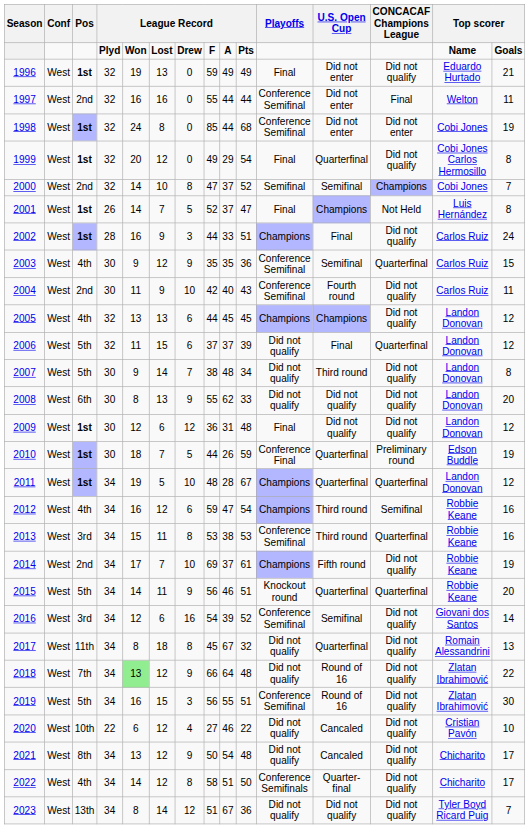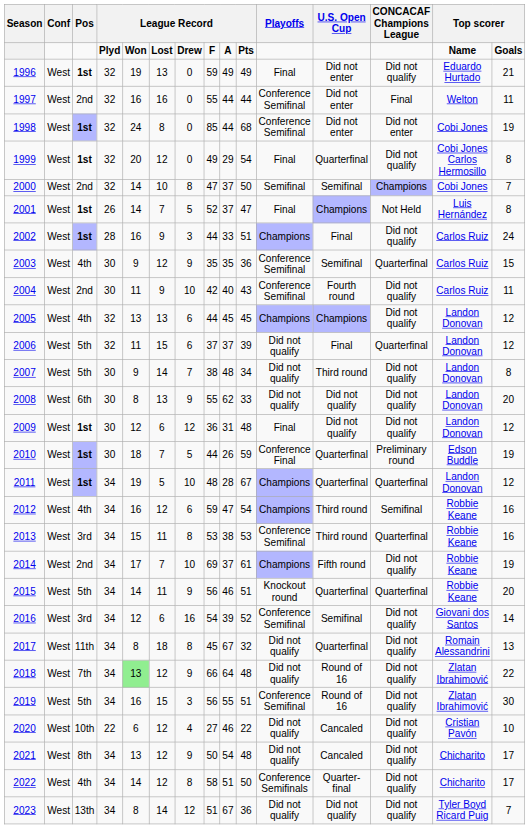 <table class="wikitable" style="text-align: center;">
 <tr>
 <th>Season</th>
 <th>Conf</th>
 <th>Pos</th>
 <th colspan=7>League Record</th>
 <th><a href='#'>Playoffs</a></th>
 <th><a href='#'>U.S. Open Cup</a></th>
 <th>CONCACAF <br> Champions League</th>
 <th colspan=2>Top scorer</th>
 </tr>
 <tr>
 <th></th>
 <td></td>
 <td></td>
 <td><strong>Plyd</strong></td>
 <td><strong>Won</strong></td>
 <td><strong>Lost</strong></td>
 <td><strong>Drew</strong></td>
 <td><strong>F</strong></td>
 <td><strong>A</strong></td>
 <td><strong>Pts</strong></td>
 <td></td>
 <td></td>
 <td></td>
 <td><strong>Name</strong></td>
 <td><strong>Goals</strong></td>
 </tr>
 <tr>
 <td><a href='#'>1996</a></td>
 <td>West</td>
 <td><strong>1st</strong></td>
 <td>32</td>
 <td>19</td>
 <td>13</td>
 <td>0</td>
 <td>59</td>
 <td>49</td>
 <td>49</td>
 <td>Final</td>
 <td>Did not enter</td>
 <td>Did not qualify</td>
 <td><a href='#'>Eduardo Hurtado</a></td>
 <td>21</td>
 </tr>
 <tr>
 <td><a href='#'>1997</a></td>
 <td>West</td>
 <td>2nd</td>
 <td>32</td>
 <td>16</td>
 <td>16</td>
 <td>0</td>
 <td>55</td>
 <td>44</td>
 <td>44</td>
 <td>Conference Semifinal</td>
 <td>Did not enter</td>
 <td>Final</td>
 <td><a href='#'>Welton</a></td>
 <td>11</td>
 </tr>
 <tr>
 <td><a href='#'>1998</a></td>
 <td>West</td>
 <td bgcolor="#B3B7FF"><strong>1st</strong></td>
 <td>32</td>
 <td>24</td>
 <td>8</td>
 <td>0</td>
 <td>85</td>
 <td>44</td>
 <td>68</td>
 <td>Conference Semifinal</td>
 <td>Did not enter</td>
 <td>Did not enter</td>
 <td><a href='#'>Cobi Jones</a></td>
 <td>19</td>
 </tr>
 <tr>
 <td><a href='#'>1999</a></td>
 <td>West</td>
 <td><strong>1st</strong></td>
 <td>32</td>
 <td>20</td>
 <td>12</td>
 <td>0</td>
 <td>49</td>
 <td>29</td>
 <td>54</td>
 <td>Final</td>
 <td>Quarterfinal</td>
 <td>Did not qualify</td>
 <td><a href='#'>Cobi Jones</a> <br> <a href='#'>Carlos Hermosillo</a></td>
 <td>8</td>
 </tr>
 <tr>
 <td><a href='#'>2000</a></td>
 <td>West</td>
 <td>2nd</td>
 <td>32</td>
 <td>14</td>
 <td>10</td>
 <td>8</td>
 <td>47</td>
 <td>37</td>
-<td>52</td>
+<td>50</td>
 <td>Semifinal</td>
 <td>Semifinal</td>
 <td bgcolor="#B3B7FF">Champions</td>
 <td><a href='#'>Cobi Jones</a></td>
 <td>7</td>
 </tr>
 <tr>
 <td><a href='#'>2001</a></td>
 <td>West</td>
 <td><strong>1st</strong></td>
 <td>26</td>
 <td>14</td>
 <td>7</td>
 <td>5</td>
 <td>52</td>
 <td>37</td>
 <td>47</td>
 <td>Final</td>
 <td bgcolor="B3B7FF">Champions</td>
 <td>Not Held</td>
 <td><a href='#'>Luis Hernández</a></td>
 <td>8</td>
 </tr>
 <tr>
 <td><a href='#'>2002</a></td>
 <td>West</td>
 <td bgcolor="#B3B7FF"><strong>1st</strong></td>
 <td>28</td>
 <td>16</td>
 <td>9</td>
 <td>3</td>
 <td>44</td>
 <td>33</td>
 <td>51</td>
 <td bgcolor="B3B7FF">Champions</td>
 <td>Final</td>
 <td>Did not qualify</td>
 <td><a href='#'>Carlos Ruiz</a></td>
 <td>24</td>
 </tr>
 <tr>
 <td><a href='#'>2003</a></td>
 <td>West</td>
 <td>4th</td>
 <td>30</td>
 <td>9</td>
 <td>12</td>
 <td>9</td>
 <td>35</td>
 <td>35</td>
 <td>36</td>
 <td>Conference Semifinal</td>
 <td>Semifinal</td>
 <td>Quarterfinal</td>
 <td><a href='#'>Carlos Ruiz</a></td>
 <td>15</td>
 </tr>
 <tr>
 <td><a href='#'>2004</a></td>
 <td>West</td>
 <td>2nd</td>
 <td>30</td>
 <td>11</td>
 <td>9</td>
 <td>10</td>
 <td>42</td>
 <td>40</td>
 <td>43</td>
 <td>Conference Semifinal</td>
 <td>Fourth round</td>
 <td>Did not qualify</td>
 <td><a href='#'>Carlos Ruiz</a></td>
 <td>11</td>
 </tr>
 <tr>
 <td><a href='#'>2005</a></td>
 <td>West</td>
 <td>4th</td>
 <td>32</td>
 <td>13</td>
 <td>13</td>
 <td>6</td>
 <td>44</td>
 <td>45</td>
 <td>45</td>
 <td bgcolor="#B3B7FF">Champions</td>
 <td bgcolor="#B3B7FF">Champions</td>
 <td>Did not qualify</td>
 <td><a href='#'>Landon Donovan</a></td>
 <td>12</td>
 </tr>
 <tr>
 <td><a href='#'>2006</a></td>
 <td>West</td>
 <td>5th</td>
 <td>32</td>
 <td>11</td>
 <td>15</td>
 <td>6</td>
 <td>37</td>
 <td>37</td>
 <td>39</td>
 <td>Did not qualify</td>
 <td>Final</td>
 <td>Quarterfinal</td>
 <td><a href='#'>Landon Donovan</a></td>
 <td>12</td>
 </tr>
 <tr>
 <td><a href='#'>2007</a></td>
 <td>West</td>
 <td>5th</td>
 <td>30</td>
 <td>9</td>
 <td>14</td>
 <td>7</td>
 <td>38</td>
 <td>48</td>
 <td>34</td>
 <td>Did not qualify</td>
 <td>Third round</td>
 <td>Did not qualify</td>
 <td><a href='#'>Landon Donovan</a></td>
 <td>8</td>
 </tr>
 <tr>
 <td><a href='#'>2008</a></td>
 <td>West</td>
 <td>6th</td>
 <td>30</td>
 <td>8</td>
 <td>13</td>
 <td>9</td>
 <td>55</td>
 <td>62</td>
 <td>33</td>
 <td>Did not qualify</td>
 <td>Did not qualify</td>
 <td>Did not qualify</td>
 <td><a href='#'>Landon Donovan</a></td>
 <td>20</td>
 </tr>
 <tr>
 <td><a href='#'>2009</a></td>
 <td>West</td>
 <td><strong>1st</strong></td>
 <td>30</td>
 <td>12</td>
 <td>6</td>
 <td>12</td>
 <td>36</td>
 <td>31</td>
 <td>48</td>
 <td>Final</td>
 <td>Did not qualify</td>
 <td>Did not qualify</td>
 <td><a href='#'>Landon Donovan</a></td>
 <td>12</td>
 </tr>
 <tr>
 <td><a href='#'>2010</a></td>
 <td>West</td>
 <td bgcolor="#B3B7FF"><strong>1st</strong></td>
 <td>30</td>
 <td>18</td>
 <td>7</td>
 <td>5</td>
 <td>44</td>
 <td>26</td>
 <td>59</td>
 <td>Conference Final</td>
 <td>Quarterfinal</td>
 <td>Preliminary round</td>
 <td><a href='#'>Edson Buddle</a></td>
 <td>19</td>
 </tr>
 <tr>
 <td><a href='#'>2011</a></td>
 <td>West</td>
 <td bgcolor="#B3B7FF"><strong>1st</strong></td>
 <td>34</td>
 <td>19</td>
 <td>5</td>
 <td>10</td>
 <td>48</td>
 <td>28</td>
 <td>67</td>
 <td bgcolor="#B3B7FF">Champions</td>
 <td>Quarterfinal</td>
 <td>Quarterfinal</td>
 <td><a href='#'>Landon Donovan</a></td>
 <td>12</td>
 </tr>
 <tr>
 <td><a href='#'>2012</a></td>
 <td>West</td>
 <td>4th</td>
 <td>34</td>
 <td>16</td>
 <td>12</td>
 <td>6</td>
 <td>59</td>
 <td>47</td>
 <td>54</td>
 <td bgcolor="#B3B7FF">Champions</td>
 <td>Third round</td>
 <td>Semifinal</td>
 <td><a href='#'>Robbie Keane</a></td>
 <td>16</td>
 </tr>
 <tr>
 <td><a href='#'>2013</a></td>
 <td>West</td>
 <td>3rd</td>
 <td>34</td>
 <td>15</td>
 <td>11</td>
 <td>8</td>
 <td>53</td>
 <td>38</td>
 <td>53</td>
 <td>Conference Semifinal</td>
 <td>Third round</td>
 <td>Quarterfinal</td>
 <td><a href='#'>Robbie Keane</a></td>
 <td>16</td>
 </tr>
 <tr>
 <td><a href='#'>2014</a></td>
 <td>West</td>
 <td>2nd</td>
 <td>34</td>
 <td>17</td>
 <td>7</td>
 <td>10</td>
 <td>69</td>
 <td>37</td>
 <td>61</td>
 <td bgcolor="#B3B7FF">Champions</td>
 <td>Fifth round</td>
 <td>Did not qualify</td>
 <td><a href='#'>Robbie Keane</a></td>
 <td>19</td>
 </tr>
 <tr>
 <td><a href='#'>2015</a></td>
 <td>West</td>
 <td>5th</td>
 <td>34</td>
 <td>14</td>
 <td>11</td>
 <td>9</td>
 <td>56</td>
 <td>46</td>
 <td>51</td>
 <td>Knockout round</td>
 <td>Quarterfinal</td>
 <td>Quarterfinal</td>
 <td><a href='#'>Robbie Keane</a></td>
 <td>20</td>
 </tr>
 <tr>
 <td><a href='#'>2016</a></td>
 <td>West</td>
 <td>3rd</td>
 <td>34</td>
 <td>12</td>
 <td>6</td>
 <td>16</td>
 <td>54</td>
 <td>39</td>
 <td>52</td>
 <td>Conference Semifinal</td>
 <td>Semifinal</td>
 <td>Did not qualify</td>
 <td><a href='#'>Giovani dos Santos</a></td>
 <td>14</td>
 </tr>
 <tr>
 <td><a href='#'>2017</a></td>
 <td>West</td>
 <td>11th</td>
 <td>34</td>
 <td>8</td>
 <td>18</td>
 <td>8</td>
 <td>45</td>
 <td>67</td>
 <td>32</td>
 <td>Did not qualify</td>
 <td>Quarterfinal</td>
 <td>Did not qualify</td>
 <td><a href='#'>Romain Alessandrini</a></td>
 <td>13</td>
 </tr>
 <tr>
 <td><a href='#'>2018</a></td>
 <td>West</td>
 <td>7th</td>
 <td>34</td>
 <td style="background: lightgreen;">13</td>
 <td>12</td>
 <td>9</td>
 <td>66</td>
 <td>64</td>
 <td>48</td>
 <td>Did not qualify</td>
 <td>Round of 16</td>
 <td>Did not qualify</td>
 <td><a href='#'>Zlatan Ibrahimović</a></td>
 <td>22</td>
 </tr>
 <tr>
 <td><a href='#'>2019</a></td>
 <td>West</td>
 <td>5th</td>
 <td>34</td>
 <td>16</td>
 <td>15</td>
 <td>3</td>
 <td>56</td>
 <td>55</td>
 <td>51</td>
 <td>Conference Semifinal</td>
 <td>Round of 16</td>
 <td>Did not qualify</td>
 <td><a href='#'>Zlatan Ibrahimović</a></td>
 <td>30</td>
 </tr>
 <tr>
 <td><a href='#'>2020</a></td>
 <td>West</td>
 <td>10th</td>
 <td>22</td>
 <td>6</td>
 <td>12</td>
 <td>4</td>
 <td>27</td>
 <td>46</td>
 <td>22</td>
 <td>Did not qualify</td>
 <td>Cancaled</td>
 <td>Did not qualify</td>
 <td><a href='#'>Cristian Pavón</a></td>
 <td>10</td>
 </tr>
 <tr>
 <td><a href='#'>2021</a></td>
 <td>West</td>
 <td>8th</td>
 <td>34</td>
 <td>13</td>
 <td>12</td>
 <td>9</td>
 <td>50</td>
 <td>54</td>
 <td>48</td>
 <td>Did not qualify</td>
 <td>Cancaled</td>
 <td>Did not qualify</td>
 <td><a href='#'>Chicharito</a></td>
 <td>17</td>
 </tr>
 <tr>
 <td><a href='#'>2022</a></td>
 <td>West</td>
 <td>4th</td>
 <td>34</td>
 <td>14</td>
 <td>12</td>
 <td>8</td>
 <td>58</td>
 <td>51</td>
 <td>50</td>
 <td>Conference Semifinals</td>
 <td>Quarter-final</td>
 <td>Did not qualify</td>
 <td><a href='#'>Chicharito</a></td>
 <td>17</td>
 </tr>
 <tr>
 <td><a href='#'>2023</a></td>
 <td>West</td>
 <td>13th</td>
 <td>34</td>
 <td>8</td>
 <td>14</td>
 <td>12</td>
 <td>51</td>
 <td>67</td>
 <td>36</td>
 <td>Did not qualify</td>
 <td>Did not qualify</td>
 <td>Did not qualify</td>
 <td><a href='#'>Tyler Boyd</a><br><a href='#'>Ricard Puig</a></td>
 <td>7</td>
 </tr>
 </table>
